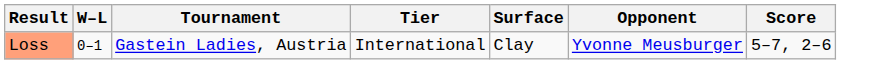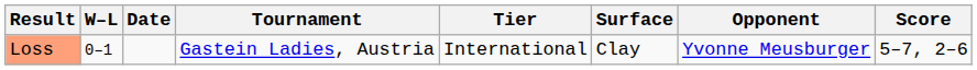 <table class="sortable wikitable">
 <tr>
 <th>Result</th>
 <th class="unsortable">W–L</th>
+<th>Date</th>
 <th>Tournament</th>
 <th>Tier</th>
 <th>Surface</th>
 <th>Opponent</th>
 <th class="unsortable">Score</th>
 </tr>
 <tr>
 <td style="background:#ffa07a;">Loss</td>
 <td><small>0–1</small></td>
+<td><a href='#'></a></td>
 <td><a href='#'>Gastein Ladies</a>, Austria</td>
 <td>International</td>
 <td>Clay</td>
 <td> <a href='#'>Yvonne Meusburger</a></td>
 <td>5–7, 2–6</td>
 </tr>
 </table>
